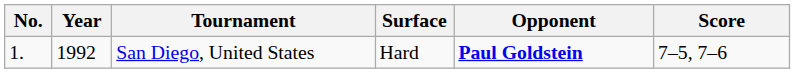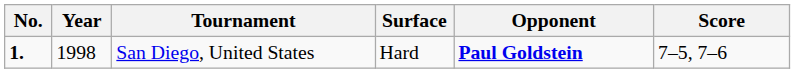 <table class="sortable wikitable" style=font-size:97%>
 <tr>
 <th width=30>No.</th>
 <th width=40>Year</th>
 <th width=200>Tournament</th>
 <th width=55>Surface</th>
 <th width=150>Opponent</th>
 <th width=100>Score</th>
 </tr>
 <tr>
-<td>1.</td>
-<td>1992</td>
+<td><strong>1.</strong></td>
+<td>1998</td>
 <td><a href='#'>San Diego</a>, United States</td>
 <td>Hard</td>
 <td><strong> <a href='#'>Paul Goldstein</a></strong></td>
 <td>7–5, 7–6</td>
 </tr>
 </table>
